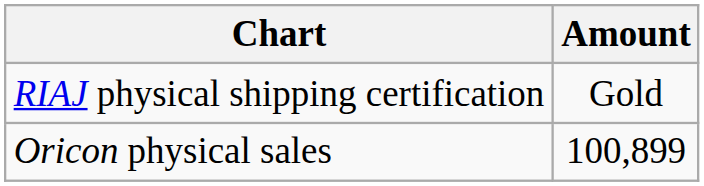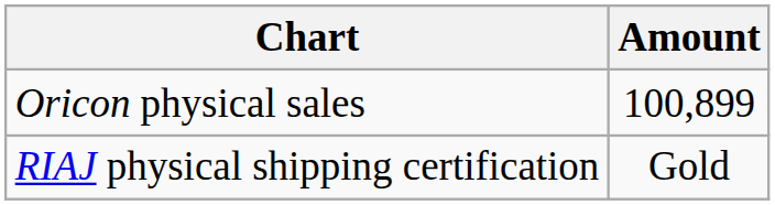 <table class="wikitable">
 <tr>
 <th>Chart</th>
 <th>Amount</th>
 </tr>
 <tr>
+<td><em>Oricon</em> physical sales</td>
+<td style="text-align:center;">100,899</td>
+</tr>
+<tr>
 <td><em><a href='#'>RIAJ</a></em> physical shipping certification</td>
 <td style="text-align:center;">Gold</td>
 </tr>
-<tr>
-<td><em>Oricon</em> physical sales</td>
-<td style="text-align:center;">100,899</td>
-</tr>
 </table>
